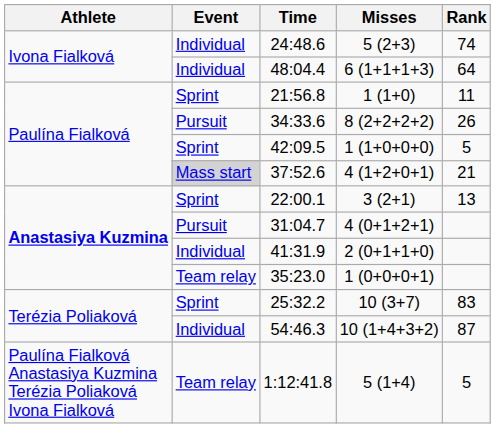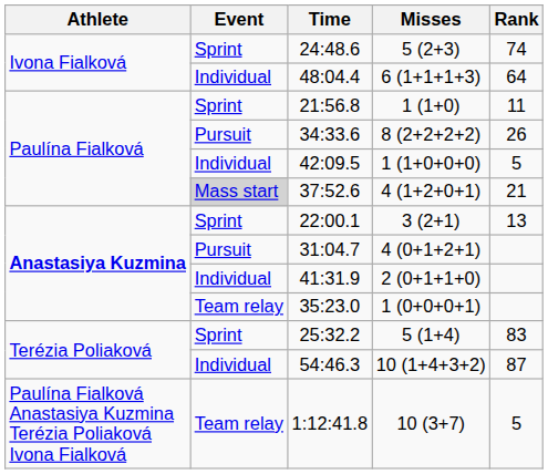 <table class="wikitable" style="font-size:90%">
 <tr>
 <th>Athlete</th>
 <th>Event</th>
 <th>Time</th>
 <th>Misses</th>
 <th>Rank</th>
 </tr>
 <tr align=center>
 <td align=left rowspan=2><a href='#'>Ivona Fialková</a></td>
-<td align=left><a href='#'>Individual</a></td>
+<td align=left><a href='#'>Sprint</a></td>
 <td>24:48.6</td>
 <td>5 (2+3)</td>
 <td>74</td>
 </tr>
 <tr align=center>
 <td align=left><a href='#'>Individual</a></td>
 <td>48:04.4</td>
 <td>6 (1+1+1+3)</td>
 <td>64</td>
 </tr>
 <tr align=center>
 <td align=left rowspan=4><a href='#'>Paulína Fialková</a></td>
 <td align=left><a href='#'>Sprint</a></td>
 <td>21:56.8</td>
 <td>1 (1+0)</td>
 <td>11</td>
 </tr>
 <tr align=center>
 <td align=left><a href='#'>Pursuit</a></td>
 <td>34:33.6</td>
 <td>8 (2+2+2+2)</td>
 <td>26</td>
 </tr>
 <tr align=center>
-<td align=left><a href='#'>Sprint</a></td>
+<td align=left><a href='#'>Individual</a></td>
 <td>42:09.5</td>
 <td>1 (1+0+0+0)</td>
 <td>5</td>
 </tr>
 <tr align=center>
 <td align=left style="background: lightgrey;"><a href='#'>Mass start</a></td>
 <td>37:52.6</td>
 <td>4 (1+2+0+1)</td>
 <td>21</td>
 </tr>
 <tr align=center>
 <td align=left rowspan=4><strong><a href='#'>Anastasiya Kuzmina</a></strong></td>
 <td align=left><a href='#'>Sprint</a></td>
 <td>22:00.1</td>
 <td>3 (2+1)</td>
 <td>13</td>
 </tr>
 <tr align=center>
 <td align=left><a href='#'>Pursuit</a></td>
 <td>31:04.7</td>
 <td>4 (0+1+2+1)</td>
 <td></td>
 </tr>
 <tr align=center>
 <td align=left><a href='#'>Individual</a></td>
 <td>41:31.9</td>
 <td>2 (0+1+1+0)</td>
 <td></td>
 </tr>
 <tr align=center>
 <td align=left><a href='#'>Team relay</a></td>
 <td>35:23.0</td>
 <td>1 (0+0+0+1)</td>
 <td></td>
 </tr>
 <tr align=center>
 <td align=left rowspan=2><a href='#'>Terézia Poliaková</a></td>
 <td align=left><a href='#'>Sprint</a></td>
 <td>25:32.2</td>
-<td>10 (3+7)</td>
+<td>5 (1+4)</td>
 <td>83</td>
 </tr>
 <tr align=center>
 <td align=left><a href='#'>Individual</a></td>
 <td>54:46.3</td>
 <td>10 (1+4+3+2)</td>
 <td>87</td>
 </tr>
 <tr align=center>
 <td align=left><a href='#'>Paulína Fialková</a><br><a href='#'>Anastasiya Kuzmina</a><br><a href='#'>Terézia Poliaková</a><br><a href='#'>Ivona Fialková</a></td>
 <td align=left><a href='#'>Team relay</a></td>
 <td>1:12:41.8</td>
-<td>5 (1+4)</td>
+<td>10 (3+7)</td>
 <td>5</td>
 </tr>
 </table>
